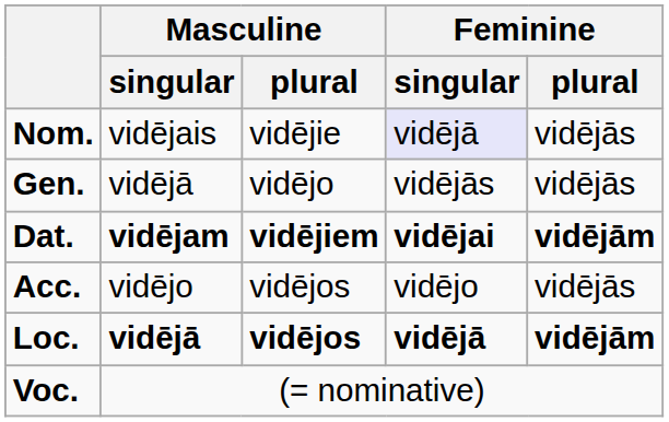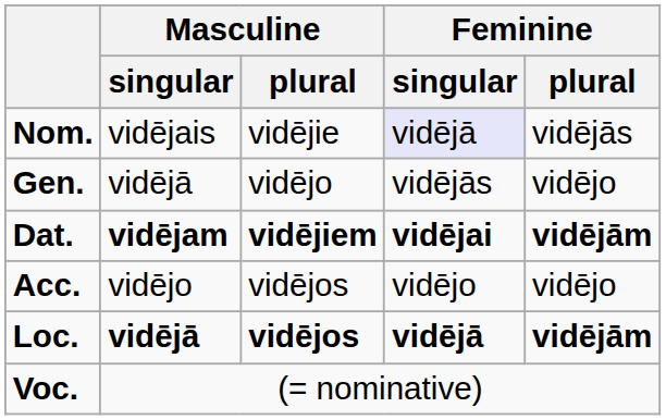 <table class="wikitable">
 <tr>
 <th rowspan="2"></th>
 <th colspan="2" align="center">Masculine</th>
 <th colspan="2" align="center">Feminine</th>
 </tr>
 <tr>
 <th>singular</th>
 <th>plural</th>
 <th>singular</th>
 <th>plural</th>
 </tr>
 <tr>
 <td><strong>Nom.</strong></td>
 <td>vidējais</td>
 <td>vidējie</td>
 <td style="background: lavender;">vidējā</td>
 <td>vidējās</td>
 </tr>
 <tr>
 <td><strong>Gen.</strong></td>
 <td>vidējā</td>
 <td>vidējo</td>
 <td>vidējās</td>
-<td>vidējās</td>
+<td>vidējo</td>
 </tr>
 <tr>
 <td><strong>Dat.</strong></td>
 <td><strong>vidējam</strong></td>
 <td><strong>vidējiem</strong></td>
 <td><strong>vidējai</strong></td>
 <td><strong>vidējām</strong></td>
 </tr>
 <tr>
 <td><strong>Acc.</strong></td>
 <td>vidējo</td>
 <td>vidējos</td>
 <td>vidējo</td>
-<td>vidējās</td>
+<td>vidējo</td>
 </tr>
 <tr>
 <td><strong>Loc.</strong></td>
 <td><strong>vidējā</strong></td>
 <td><strong>vidējos</strong></td>
 <td><strong>vidējā</strong></td>
 <td><strong>vidējām</strong></td>
 </tr>
 <tr>
 <td><strong>Voc.</strong></td>
 <td colspan="4" align="center">(= nominative)</td>
 </tr>
 </table>
